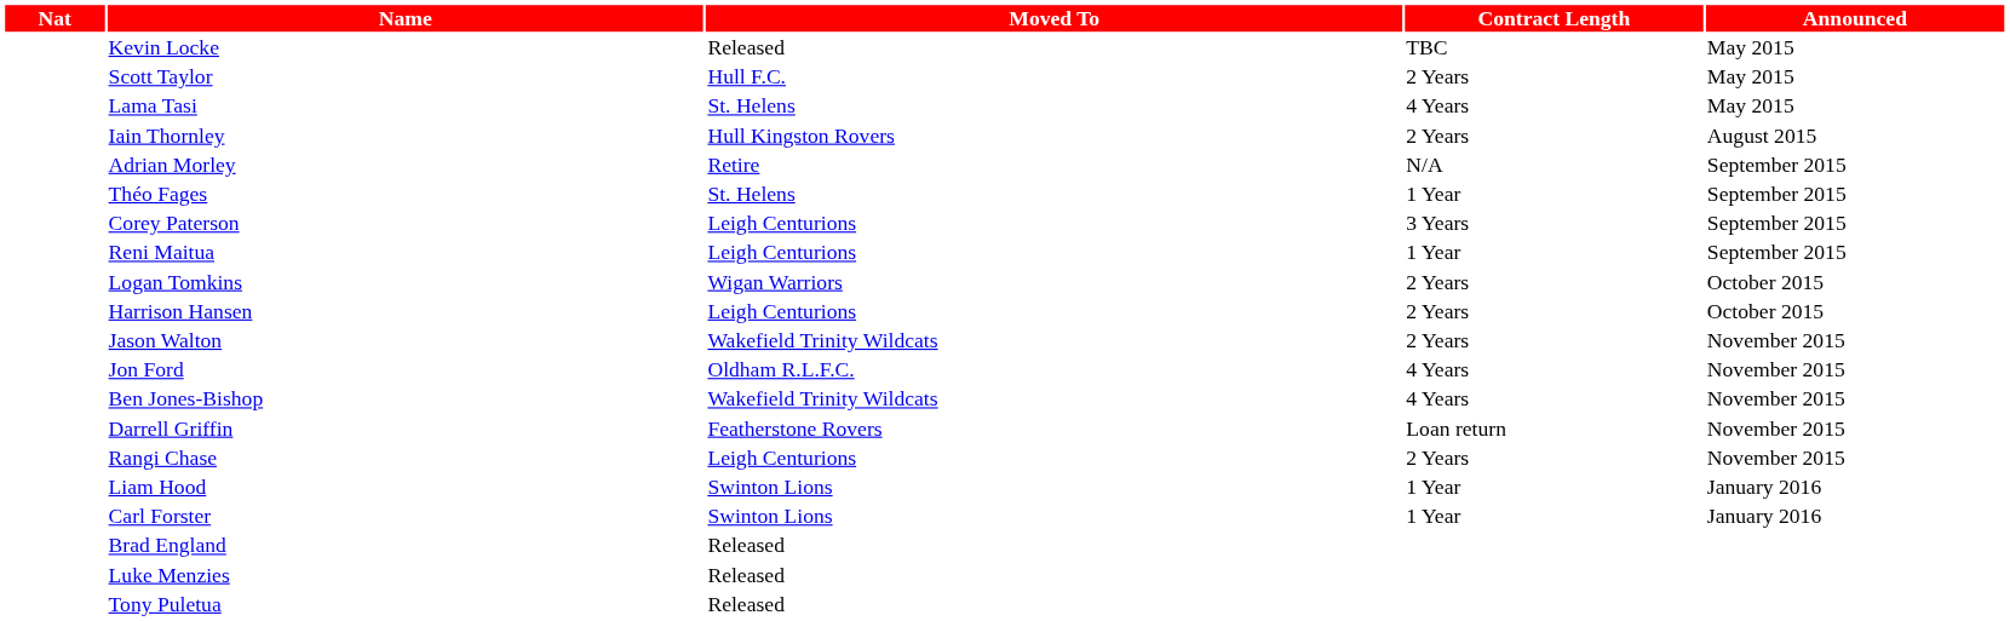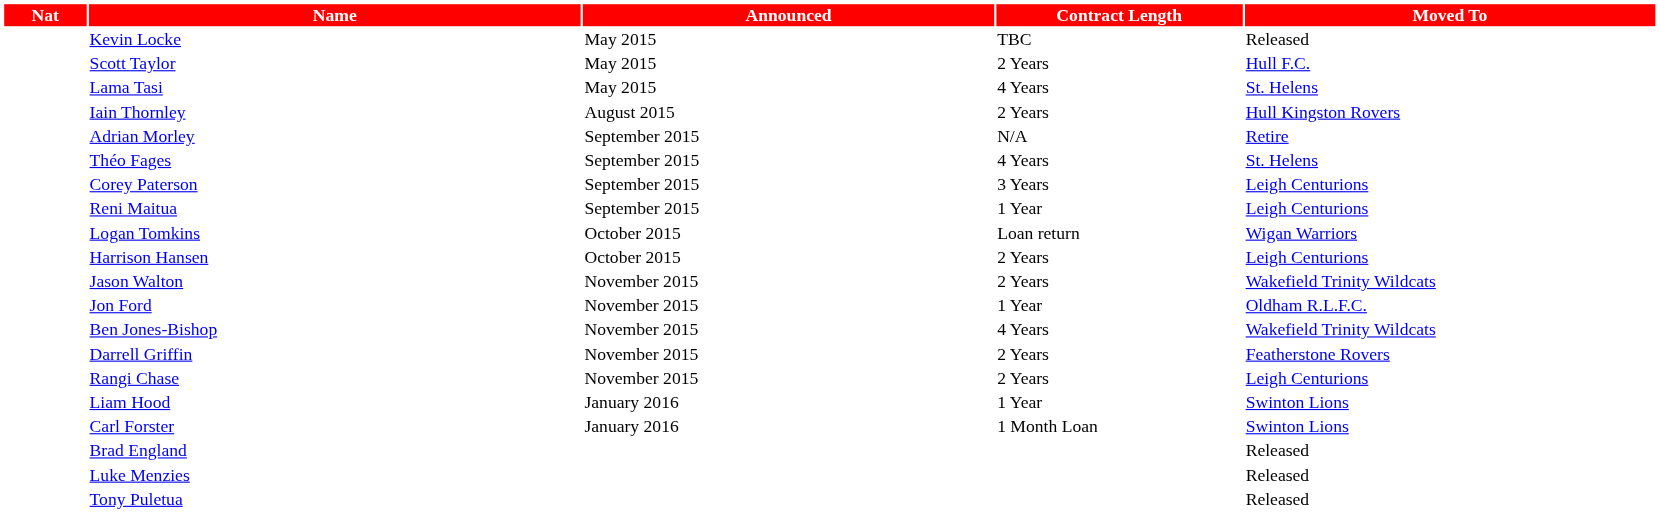 <table width="95%">
 <tr style="background:#FF0000; color:white;">
 <th width="5%">Nat</th>
 <th width="30%">Name</th>
+<th width="25%">Announced</th>
+<th width="15%">Contract Length</th>
 <th width="35%">Moved To</th>
-<th width="15%">Contract Length</th>
-<th width="25%">Announced</th>
 </tr>
 <tr>
 <td></td>
 <td><a href='#'>Kevin Locke</a></td>
+<td>May 2015</td>
+<td>TBC</td>
 <td>Released</td>
-<td>TBC</td>
-<td>May 2015</td>
 </tr>
 <tr>
 <td></td>
 <td><a href='#'>Scott Taylor</a></td>
+<td>May 2015</td>
+<td>2 Years</td>
 <td><a href='#'>Hull F.C.</a></td>
-<td>2 Years</td>
-<td>May 2015</td>
 </tr>
 <tr>
 <td></td>
 <td><a href='#'>Lama Tasi</a></td>
+<td>May 2015</td>
+<td>4 Years</td>
 <td><a href='#'>St. Helens</a></td>
-<td>4 Years</td>
-<td>May 2015</td>
 </tr>
 <tr>
 <td></td>
 <td><a href='#'>Iain Thornley</a></td>
+<td>August 2015</td>
+<td>2 Years</td>
 <td><a href='#'>Hull Kingston Rovers</a></td>
-<td>2 Years</td>
-<td>August 2015</td>
 </tr>
 <tr>
 <td></td>
 <td><a href='#'>Adrian Morley</a></td>
+<td>September 2015</td>
+<td>N/A</td>
 <td><a href='#'>Retire</a></td>
-<td>N/A</td>
-<td>September 2015</td>
 </tr>
 <tr>
 <td></td>
 <td><a href='#'>Théo Fages</a></td>
+<td>September 2015</td>
+<td>4 Years</td>
 <td><a href='#'>St. Helens</a></td>
-<td>1 Year</td>
-<td>September 2015</td>
 </tr>
 <tr>
 <td></td>
 <td><a href='#'>Corey Paterson</a></td>
+<td>September 2015</td>
+<td>3 Years</td>
 <td><a href='#'>Leigh Centurions</a></td>
-<td>3 Years</td>
-<td>September 2015</td>
 </tr>
 <tr>
 <td></td>
 <td><a href='#'>Reni Maitua</a></td>
+<td>September 2015</td>
+<td>1 Year</td>
 <td><a href='#'>Leigh Centurions</a></td>
-<td>1 Year</td>
-<td>September 2015</td>
 </tr>
 <tr>
 <td></td>
 <td><a href='#'>Logan Tomkins</a></td>
+<td>October 2015</td>
+<td>Loan return</td>
 <td><a href='#'>Wigan Warriors</a></td>
-<td>2 Years</td>
-<td>October 2015</td>
 </tr>
 <tr>
 <td></td>
 <td><a href='#'>Harrison Hansen</a></td>
+<td>October 2015</td>
+<td>2 Years</td>
 <td><a href='#'>Leigh Centurions</a></td>
-<td>2 Years</td>
-<td>October 2015</td>
 </tr>
 <tr>
 <td></td>
 <td><a href='#'>Jason Walton</a></td>
+<td>November 2015</td>
+<td>2 Years</td>
 <td><a href='#'>Wakefield Trinity Wildcats</a></td>
-<td>2 Years</td>
-<td>November 2015</td>
 </tr>
 <tr>
 <td></td>
 <td><a href='#'>Jon Ford</a></td>
+<td>November 2015</td>
+<td>1 Year</td>
 <td><a href='#'>Oldham R.L.F.C.</a></td>
-<td>4 Years</td>
-<td>November 2015</td>
 </tr>
 <tr>
 <td></td>
 <td><a href='#'>Ben Jones-Bishop</a></td>
+<td>November 2015</td>
+<td>4 Years</td>
 <td><a href='#'>Wakefield Trinity Wildcats</a></td>
-<td>4 Years</td>
-<td>November 2015</td>
 </tr>
 <tr>
 <td></td>
 <td><a href='#'>Darrell Griffin</a></td>
+<td>November 2015</td>
+<td>2 Years</td>
 <td><a href='#'>Featherstone Rovers</a></td>
-<td>Loan return</td>
-<td>November 2015</td>
 </tr>
 <tr>
 <td></td>
 <td><a href='#'>Rangi Chase</a></td>
+<td>November 2015</td>
+<td>2 Years</td>
 <td><a href='#'>Leigh Centurions</a></td>
-<td>2 Years</td>
-<td>November 2015</td>
 </tr>
 <tr>
 <td></td>
 <td><a href='#'>Liam Hood</a></td>
+<td>January 2016</td>
+<td>1 Year</td>
 <td><a href='#'>Swinton Lions</a></td>
-<td>1 Year</td>
-<td>January 2016</td>
 </tr>
 <tr>
 <td></td>
 <td><a href='#'>Carl Forster</a></td>
+<td>January 2016</td>
+<td>1 Month Loan</td>
 <td><a href='#'>Swinton Lions</a></td>
-<td>1 Year</td>
-<td>January 2016</td>
 </tr>
 <tr>
 <td></td>
 <td><a href='#'>Brad England</a></td>
-<td>Released</td>
 <td></td>
 <td></td>
+<td>Released</td>
 </tr>
 <tr>
 <td></td>
 <td><a href='#'>Luke Menzies</a></td>
-<td>Released</td>
 <td></td>
 <td></td>
+<td>Released</td>
 </tr>
 <tr>
 <td></td>
 <td><a href='#'>Tony Puletua</a></td>
-<td>Released</td>
 <td></td>
 <td></td>
+<td>Released</td>
 </tr>
 </table>
